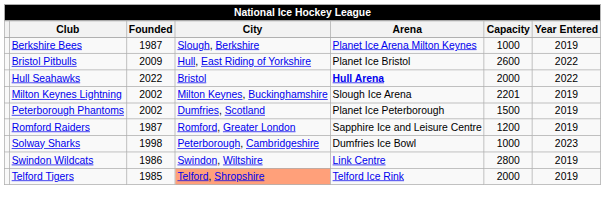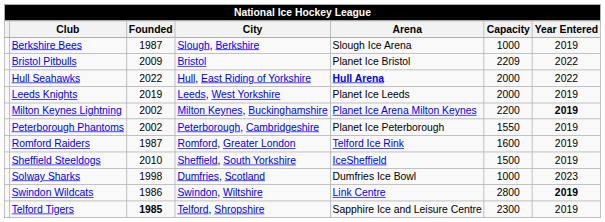 <table class="wikitable" style="font-size: 90%">
 <tr>
 <th colspan="7" style="background:black; color:white;">National Ice Hockey League</th>
 </tr>
 <tr>
 <th></th>
 <th>Club</th>
 <th>Founded</th>
 <th>City</th>
 <th>Arena</th>
 <th>Capacity</th>
 <th>Year Entered</th>
 </tr>
 <tr>
 </tr>
 <tr>
 <td></td>
 <td><a href='#'>Berkshire Bees</a></td>
 <td style="text-align:center">1987</td>
 <td><a href='#'>Slough</a>, <a href='#'>Berkshire</a></td>
-<td><a href='#'>Planet Ice Arena Milton Keynes</a></td>
+<td>Slough Ice Arena</td>
 <td style="text-align:center">1000</td>
 <td style="text-align:center">2019</td>
 </tr>
 <tr>
 <td></td>
 <td><a href='#'>Bristol Pitbulls</a></td>
 <td style="text-align:center">2009</td>
-<td><a href='#'>Hull</a>, <a href='#'>East Riding of Yorkshire</a></td>
+<td><a href='#'>Bristol</a></td>
 <td>Planet Ice Bristol</td>
-<td style="text-align:center">2600</td>
+<td style="text-align:center">2209</td>
 <td style="text-align:center">2022</td>
 </tr>
 <tr>
 <td></td>
 <td><a href='#'>Hull Seahawks</a></td>
 <td style="text-align:center">2022</td>
-<td><a href='#'>Bristol</a></td>
+<td><a href='#'>Hull</a>, <a href='#'>East Riding of Yorkshire</a></td>
 <td><strong><a href='#'>Hull Arena</a></strong></td>
 <td style="text-align:center">2000</td>
 <td style="text-align:center">2022</td>
 </tr>
 <tr>
 <td></td>
+<td><a href='#'>Leeds Knights</a></td>
+<td style="text-align:center">2019</td>
+<td><a href='#'>Leeds</a>, <a href='#'>West Yorkshire</a></td>
+<td>Planet Ice Leeds</td>
+<td style="text-align:center">2000</td>
+<td style="text-align:center">2019</td>
+</tr>
+<tr>
+<td></td>
 <td><a href='#'>Milton Keynes Lightning</a></td>
 <td style="text-align:center">2002</td>
 <td><a href='#'>Milton Keynes</a>, <a href='#'>Buckinghamshire</a></td>
-<td>Slough Ice Arena</td>
-<td style="text-align:center">2201</td>
-<td style="text-align:center">2019</td>
+<td><a href='#'>Planet Ice Arena Milton Keynes</a></td>
+<td style="text-align:center">2200</td>
+<td style="text-align:center"><strong>2019</strong></td>
 </tr>
 <tr>
 <td></td>
 <td><a href='#'>Peterborough Phantoms</a></td>
 <td style="text-align:center">2002</td>
-<td><a href='#'>Dumfries</a>, <a href='#'>Scotland</a></td>
+<td><a href='#'>Peterborough</a>, <a href='#'>Cambridgeshire</a></td>
 <td>Planet Ice Peterborough</td>
-<td style="text-align:center">1500</td>
+<td style="text-align:center">1550</td>
 <td style="text-align:center">2019</td>
 </tr>
 <tr>
 <td></td>
 <td><a href='#'>Romford Raiders</a></td>
 <td style="text-align:center">1987</td>
 <td><a href='#'>Romford</a>, <a href='#'>Greater London</a></td>
-<td>Sapphire Ice and Leisure Centre</td>
-<td style="text-align:center">1200</td>
+<td><a href='#'>Telford Ice Rink</a></td>
+<td style="text-align:center">1600</td>
+<td style="text-align:center">2019</td>
+</tr>
+<tr>
+<td></td>
+<td><a href='#'>Sheffield Steeldogs</a></td>
+<td style="text-align:center">2010</td>
+<td><a href='#'>Sheffield</a>, <a href='#'>South Yorkshire</a></td>
+<td><a href='#'>IceSheffield</a></td>
+<td style="text-align:center">1500</td>
 <td style="text-align:center">2019</td>
 </tr>
 <tr>
 <td></td>
 <td><a href='#'>Solway Sharks</a></td>
 <td style="text-align:center">1998</td>
-<td><a href='#'>Peterborough</a>, <a href='#'>Cambridgeshire</a></td>
+<td><a href='#'>Dumfries</a>, <a href='#'>Scotland</a></td>
 <td>Dumfries Ice Bowl</td>
 <td style="text-align:center">1000</td>
 <td style="text-align:center">2023</td>
 </tr>
 <tr>
 <td></td>
 <td><a href='#'>Swindon Wildcats</a></td>
 <td style="text-align:center">1986</td>
 <td><a href='#'>Swindon</a>, <a href='#'>Wiltshire</a></td>
 <td><a href='#'>Link Centre</a></td>
 <td style="text-align:center">2800</td>
-<td style="text-align:center">2019</td>
+<td style="text-align:center"><strong>2019</strong></td>
 </tr>
 <tr>
 <td></td>
 <td><a href='#'>Telford Tigers</a></td>
-<td style="text-align:center">1985</td>
-<td style="background: lightsalmon;"><a href='#'>Telford</a>, <a href='#'>Shropshire</a></td>
-<td><a href='#'>Telford Ice Rink</a></td>
-<td style="text-align:center">2000</td>
+<td style="text-align:center"><strong>1985</strong></td>
+<td><a href='#'>Telford</a>, <a href='#'>Shropshire</a></td>
+<td>Sapphire Ice and Leisure Centre</td>
+<td style="text-align:center">2300</td>
 <td style="text-align:center">2019</td>
 </tr>
 </table>
